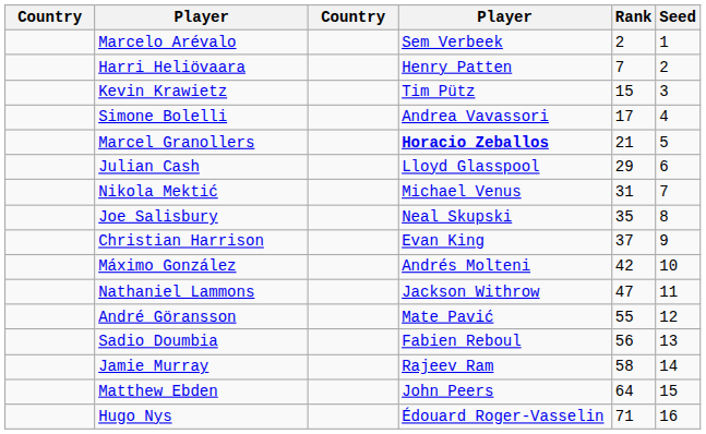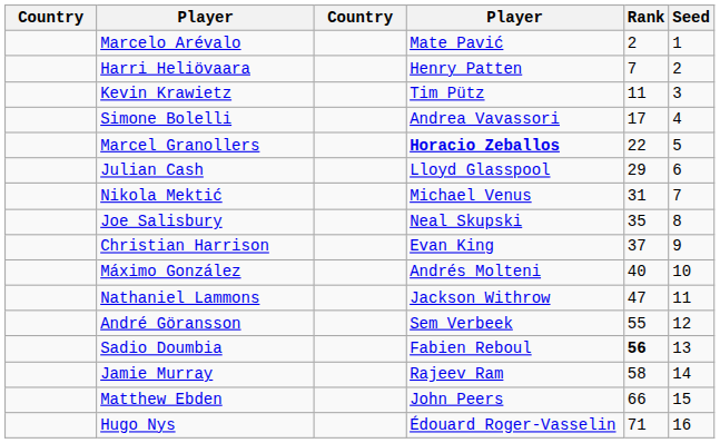 <table class="sortable wikitable">
 <tr>
 <th width="70">Country</th>
 <th width="175">Player</th>
 <th width="70">Country</th>
 <th width="175">Player</th>
 <th>Rank</th>
 <th>Seed</th>
 </tr>
 <tr>
 <td></td>
 <td><a href='#'>Marcelo Arévalo</a></td>
 <td></td>
-<td><a href='#'>Sem Verbeek</a></td>
+<td><a href='#'>Mate Pavić</a></td>
 <td>2</td>
 <td>1</td>
 </tr>
 <tr>
 <td></td>
 <td><a href='#'>Harri Heliövaara</a></td>
 <td></td>
 <td><a href='#'>Henry Patten</a></td>
 <td>7</td>
 <td>2</td>
 </tr>
 <tr>
 <td></td>
 <td><a href='#'>Kevin Krawietz</a></td>
 <td></td>
 <td><a href='#'>Tim Pütz</a></td>
-<td>15</td>
+<td>11</td>
 <td>3</td>
 </tr>
 <tr>
 <td></td>
 <td><a href='#'>Simone Bolelli</a></td>
 <td></td>
 <td><a href='#'>Andrea Vavassori</a></td>
 <td>17</td>
 <td>4</td>
 </tr>
 <tr>
 <td></td>
 <td><a href='#'>Marcel Granollers</a></td>
 <td></td>
 <td><strong><a href='#'>Horacio Zeballos</a></strong></td>
-<td>21</td>
+<td>22</td>
 <td>5</td>
 </tr>
 <tr>
 <td></td>
 <td><a href='#'>Julian Cash</a></td>
 <td></td>
 <td><a href='#'>Lloyd Glasspool</a></td>
 <td>29</td>
 <td>6</td>
 </tr>
 <tr>
 <td></td>
 <td><a href='#'>Nikola Mektić</a></td>
 <td></td>
 <td><a href='#'>Michael Venus</a></td>
 <td>31</td>
 <td>7</td>
 </tr>
 <tr>
 <td></td>
 <td><a href='#'>Joe Salisbury</a></td>
 <td></td>
 <td><a href='#'>Neal Skupski</a></td>
 <td>35</td>
 <td>8</td>
 </tr>
 <tr>
 <td></td>
 <td><a href='#'>Christian Harrison</a></td>
 <td></td>
 <td><a href='#'>Evan King</a></td>
 <td>37</td>
 <td>9</td>
 </tr>
 <tr>
 <td></td>
 <td><a href='#'>Máximo González</a></td>
 <td></td>
 <td><a href='#'>Andrés Molteni</a></td>
-<td>42</td>
+<td>40</td>
 <td>10</td>
 </tr>
 <tr>
 <td></td>
 <td><a href='#'>Nathaniel Lammons</a></td>
 <td></td>
 <td><a href='#'>Jackson Withrow</a></td>
 <td>47</td>
 <td>11</td>
 </tr>
 <tr>
 <td></td>
 <td><a href='#'>André Göransson</a></td>
 <td></td>
-<td><a href='#'>Mate Pavić</a></td>
+<td><a href='#'>Sem Verbeek</a></td>
 <td>55</td>
 <td>12</td>
 </tr>
 <tr>
 <td></td>
 <td><a href='#'>Sadio Doumbia</a></td>
 <td></td>
 <td><a href='#'>Fabien Reboul</a></td>
-<td>56</td>
+<td><strong>56</strong></td>
 <td>13</td>
 </tr>
 <tr>
 <td></td>
 <td><a href='#'>Jamie Murray</a></td>
 <td></td>
 <td><a href='#'>Rajeev Ram</a></td>
 <td>58</td>
 <td>14</td>
 </tr>
 <tr>
 <td></td>
 <td><a href='#'>Matthew Ebden</a></td>
 <td></td>
 <td><a href='#'>John Peers</a></td>
-<td>64</td>
+<td>66</td>
 <td>15</td>
 </tr>
 <tr>
 <td></td>
 <td><a href='#'>Hugo Nys</a></td>
 <td></td>
 <td><a href='#'>Édouard Roger-Vasselin</a></td>
 <td>71</td>
 <td>16</td>
 </tr>
 </table>
